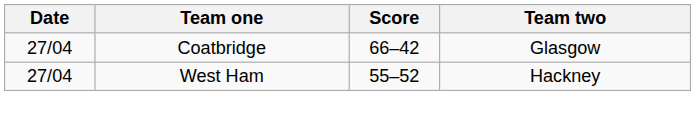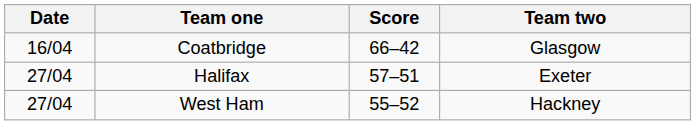 <table class="wikitable" style="text-align: center">
 <tr>
 <th width=80>Date</th>
 <th width=250>Team one</th>
 <th width=80>Score</th>
 <th width=250>Team two</th>
 </tr>
 <tr>
-<td>27/04</td>
+<td>16/04</td>
 <td>Coatbridge</td>
 <td>66–42</td>
 <td>Glasgow</td>
+</tr>
+<tr>
+<td>27/04</td>
+<td>Halifax</td>
+<td>57–51</td>
+<td>Exeter</td>
 </tr>
 <tr>
 <td>27/04</td>
 <td>West Ham</td>
 <td>55–52</td>
 <td>Hackney</td>
 </tr>
 </table>
